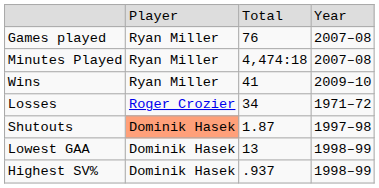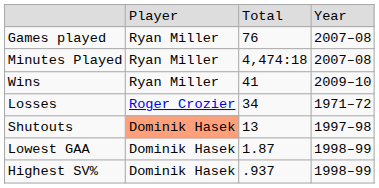 <table class="wikitable">
 <tr bgcolor="#dddddd">
 <td></td>
 <td>Player</td>
 <td>Total</td>
 <td>Year</td>
 </tr>
 <tr>
 <td>Games played</td>
 <td>Ryan Miller</td>
 <td>76</td>
 <td>2007–08</td>
 </tr>
 <tr>
 <td>Minutes Played</td>
 <td>Ryan Miller</td>
 <td>4,474:18</td>
 <td>2007–08</td>
 </tr>
 <tr>
 <td>Wins</td>
 <td>Ryan Miller</td>
 <td>41</td>
 <td>2009–10</td>
 </tr>
 <tr>
 <td>Losses</td>
 <td><a href='#'>Roger Crozier</a></td>
 <td>34</td>
 <td>1971–72</td>
 </tr>
 <tr>
 <td>Shutouts</td>
 <td style="background: lightsalmon;">Dominik Hasek</td>
-<td>1.87</td>
+<td>13</td>
 <td>1997–98</td>
 </tr>
 <tr>
 <td>Lowest GAA</td>
 <td>Dominik Hasek</td>
-<td>13</td>
+<td>1.87</td>
 <td>1998–99</td>
 </tr>
 <tr>
 <td>Highest SV%</td>
 <td>Dominik Hasek</td>
 <td>.937</td>
 <td>1998–99</td>
 </tr>
 </table>
